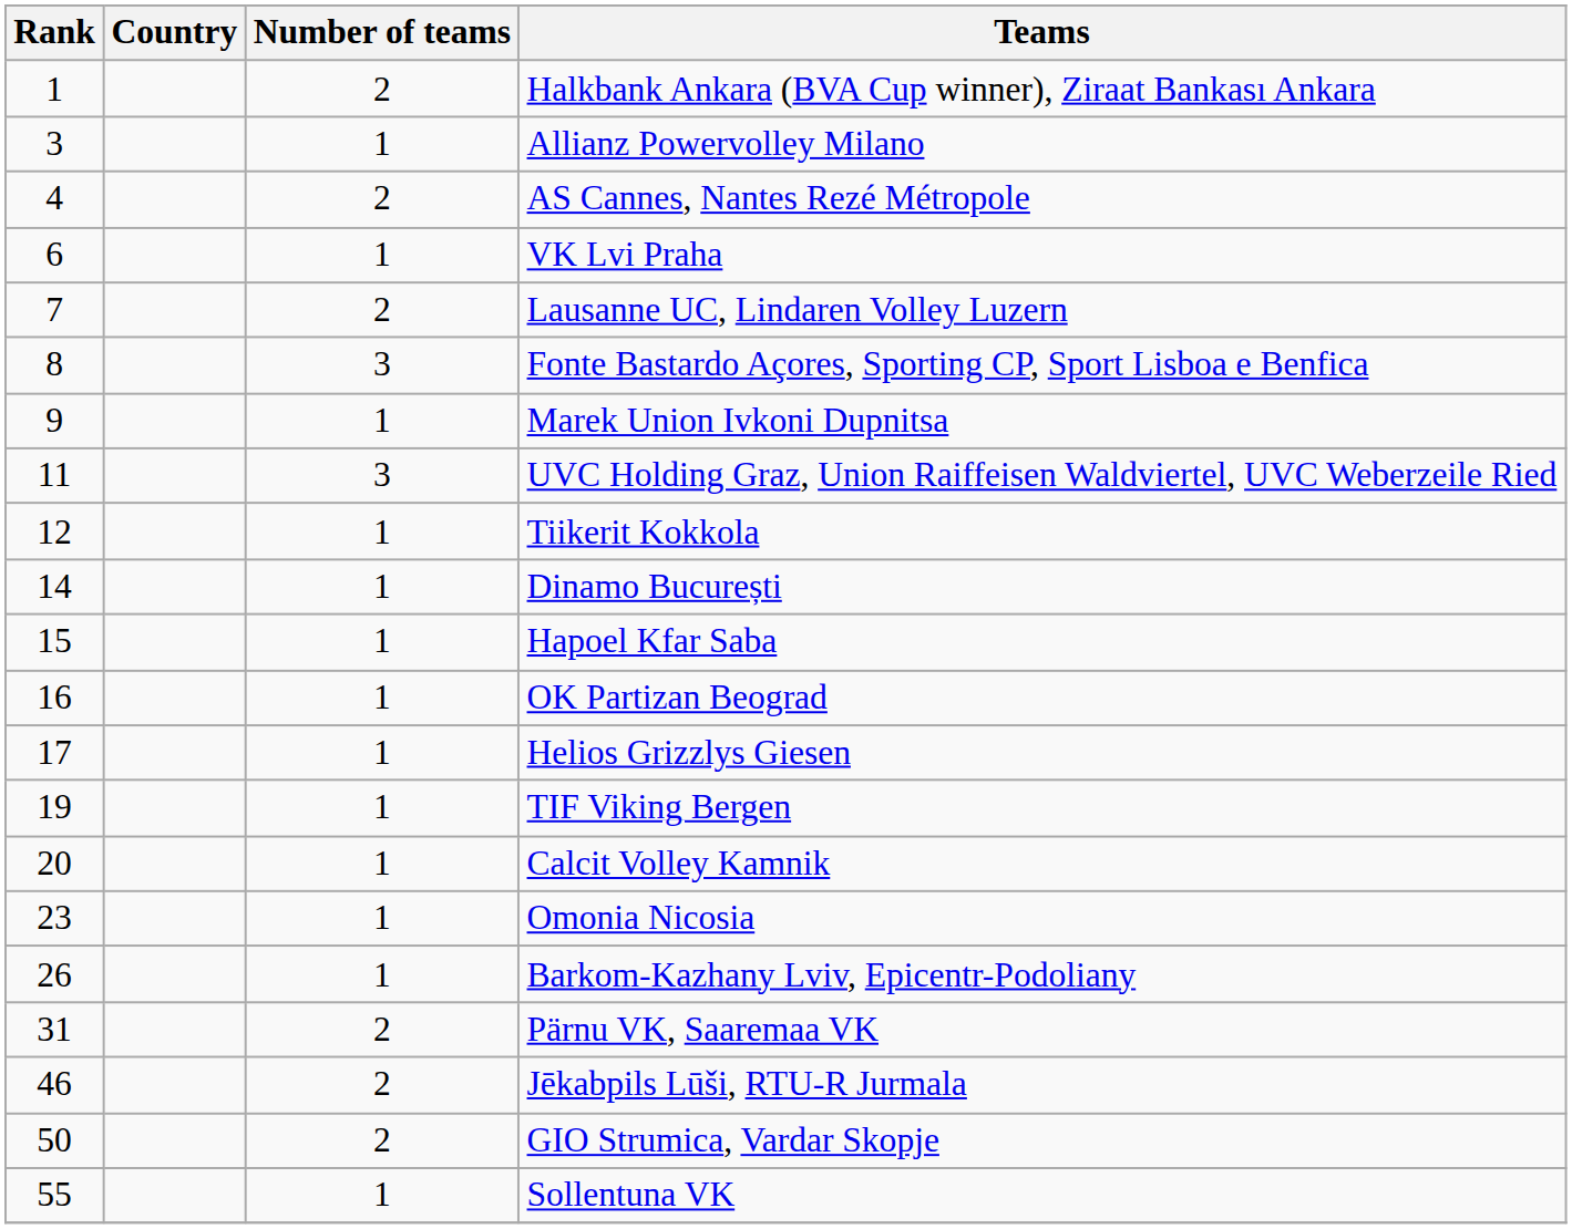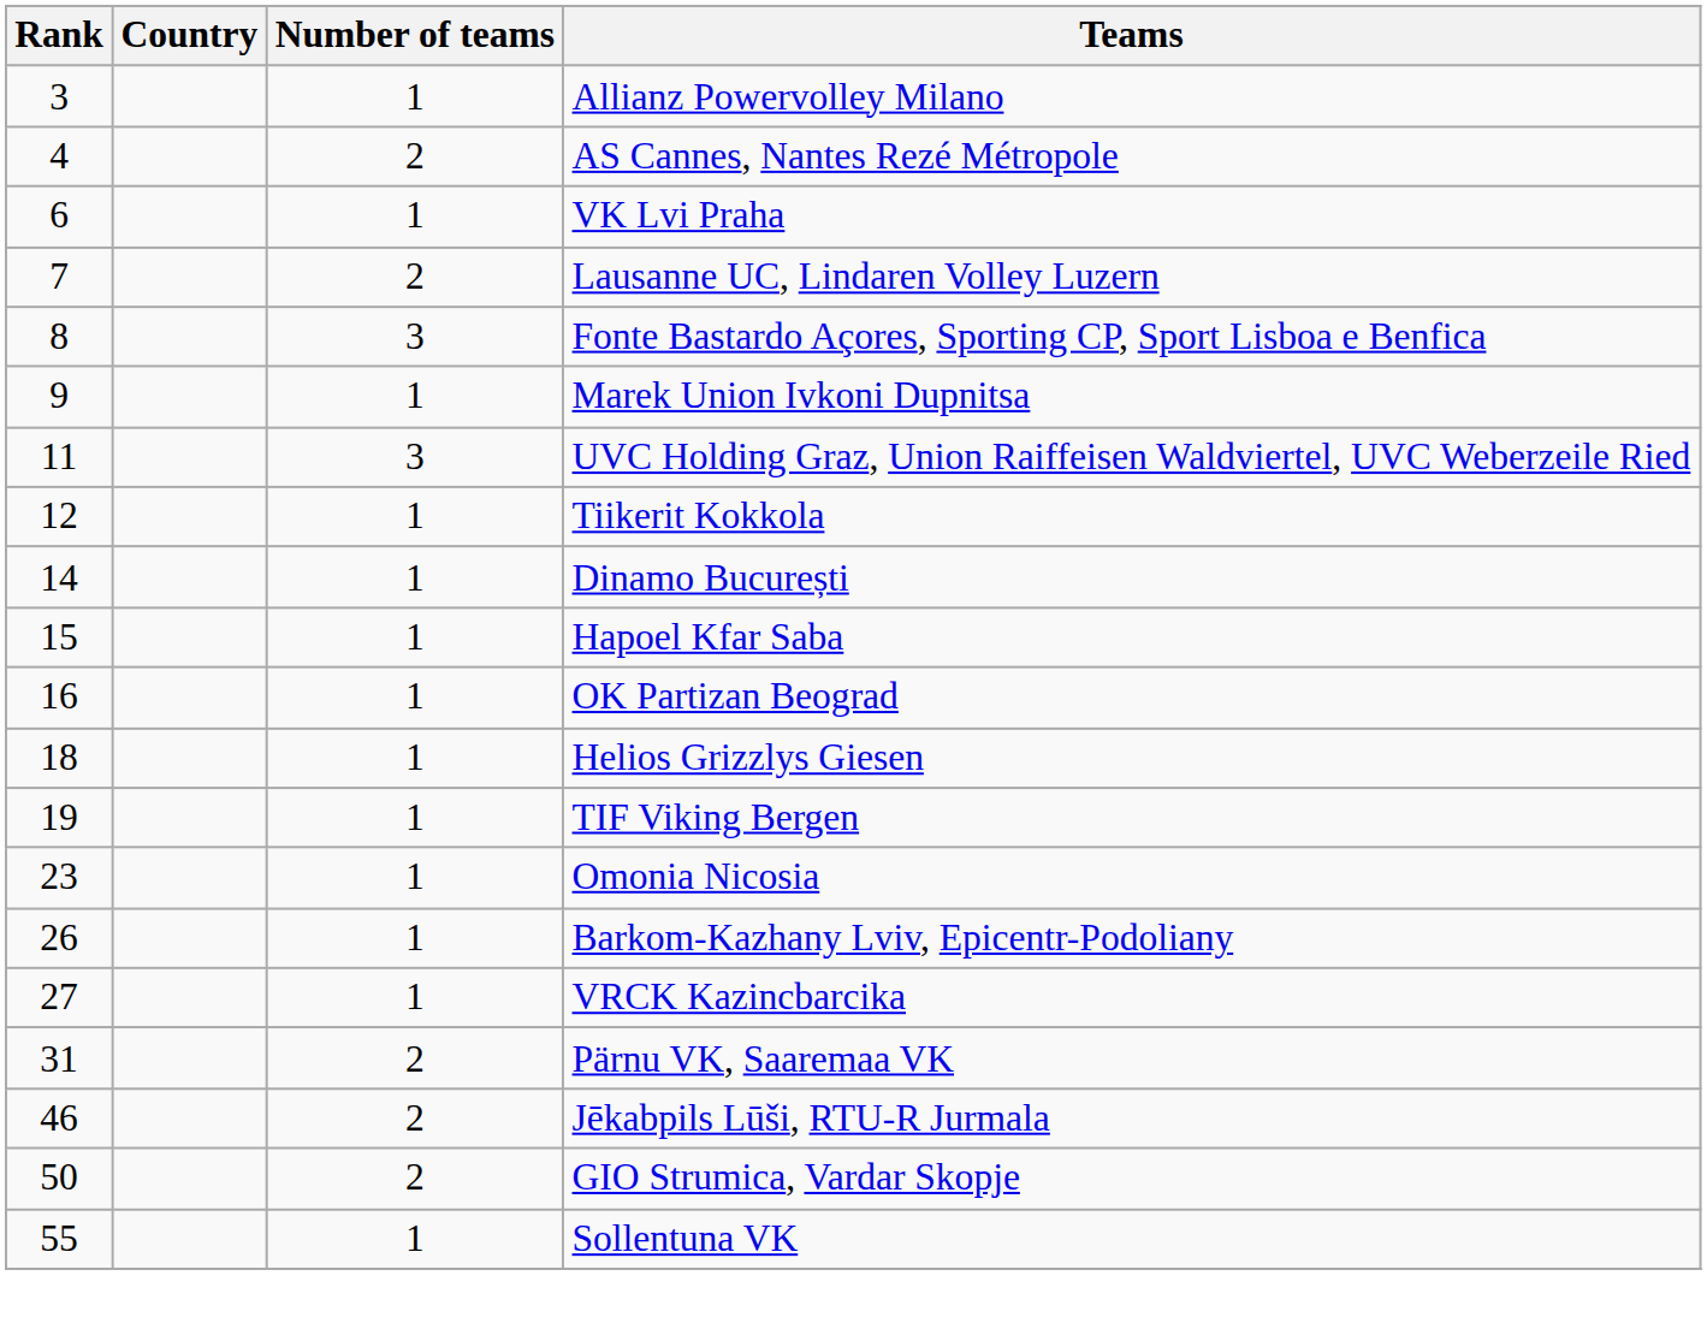 <table class="wikitable sortable" style="text-align:left">
 <tr>
 <th>Rank</th>
 <th>Country</th>
 <th>Number of teams</th>
 <th>Teams</th>
-</tr>
-<tr>
-<td align="center">1</td>
-<td></td>
-<td align="center">2</td>
-<td><a href='#'>Halkbank Ankara</a> (<a href='#'>BVA Cup</a> winner), <a href='#'>Ziraat Bankası Ankara</a></td>
 </tr>
 <tr>
 <td align="center">3</td>
 <td></td>
 <td align="center">1</td>
 <td><a href='#'>Allianz Powervolley Milano</a></td>
 </tr>
 <tr>
 <td align="center">4</td>
 <td></td>
 <td align="center">2</td>
 <td><a href='#'>AS Cannes</a>, <a href='#'>Nantes Rezé Métropole</a></td>
 </tr>
 <tr>
 <td align="center">6</td>
 <td></td>
 <td align="center">1</td>
 <td><a href='#'>VK Lvi Praha</a></td>
 </tr>
 <tr>
 <td align="center">7</td>
 <td></td>
 <td align="center">2</td>
 <td><a href='#'>Lausanne UC</a>, <a href='#'>Lindaren Volley Luzern</a></td>
 </tr>
 <tr>
 <td align="center">8</td>
 <td></td>
 <td align="center">3</td>
 <td><a href='#'>Fonte Bastardo Açores</a>, <a href='#'>Sporting CP</a>, <a href='#'>Sport Lisboa e Benfica</a></td>
 </tr>
 <tr>
 <td align="center">9</td>
 <td></td>
 <td align="center">1</td>
 <td><a href='#'>Marek Union Ivkoni Dupnitsa</a></td>
 </tr>
 <tr>
 <td align="center">11</td>
 <td></td>
 <td align="center">3</td>
 <td><a href='#'>UVC Holding Graz</a>, <a href='#'>Union Raiffeisen Waldviertel</a>, <a href='#'>UVC Weberzeile Ried</a></td>
 </tr>
 <tr>
 <td align="center">12</td>
 <td></td>
 <td align="center">1</td>
 <td><a href='#'>Tiikerit Kokkola</a></td>
 </tr>
 <tr>
 <td align="center">14</td>
 <td></td>
 <td align="center">1</td>
 <td><a href='#'>Dinamo București</a></td>
 </tr>
 <tr>
 <td align="center">15</td>
 <td></td>
 <td align="center">1</td>
 <td><a href='#'>Hapoel Kfar Saba</a></td>
 </tr>
 <tr>
 <td align="center">16</td>
 <td></td>
 <td align="center">1</td>
 <td><a href='#'>OK Partizan Beograd</a></td>
 </tr>
 <tr>
-<td align="center">17</td>
+<td align="center">18</td>
 <td></td>
 <td align="center">1</td>
 <td><a href='#'>Helios Grizzlys Giesen</a></td>
 </tr>
 <tr>
 <td align="center">19</td>
 <td></td>
 <td align="center">1</td>
 <td><a href='#'>TIF Viking Bergen</a></td>
-</tr>
-<tr>
-<td align="center">20</td>
-<td></td>
-<td align="center">1</td>
-<td><a href='#'>Calcit Volley Kamnik</a></td>
 </tr>
 <tr>
 <td align="center">23</td>
 <td></td>
 <td align="center">1</td>
 <td><a href='#'>Omonia Nicosia</a></td>
 </tr>
 <tr>
 <td align="center">26</td>
 <td></td>
 <td align="center">1</td>
 <td><a href='#'>Barkom-Kazhany Lviv</a>, <a href='#'>Epicentr-Podoliany</a></td>
+</tr>
+<tr>
+<td align="center">27</td>
+<td></td>
+<td align="center">1</td>
+<td><a href='#'>VRCK Kazincbarcika</a></td>
 </tr>
 <tr>
 <td align="center">31</td>
 <td></td>
 <td align="center">2</td>
 <td><a href='#'>Pärnu VK</a>, <a href='#'>Saaremaa VK</a></td>
 </tr>
 <tr>
 <td align="center">46</td>
 <td></td>
 <td align="center">2</td>
 <td><a href='#'>Jēkabpils Lūši</a>, <a href='#'>RTU-R Jurmala</a></td>
 </tr>
 <tr>
 <td align="center">50</td>
 <td></td>
 <td align="center">2</td>
 <td><a href='#'>GIO Strumica</a>, <a href='#'>Vardar Skopje</a></td>
 </tr>
 <tr>
 <td align="center">55</td>
 <td></td>
 <td align="center">1</td>
 <td><a href='#'>Sollentuna VK</a></td>
 </tr>
 <tr>
 </tr>
 </table>
